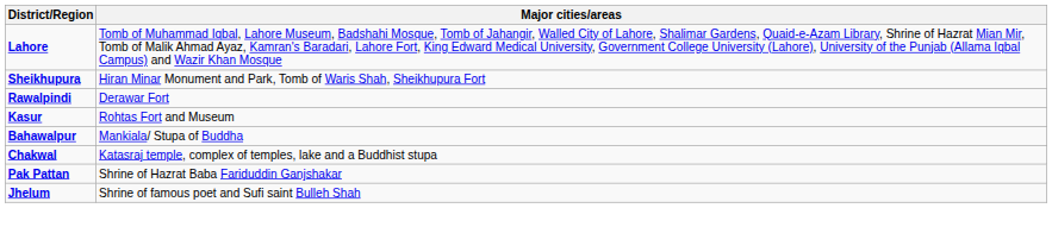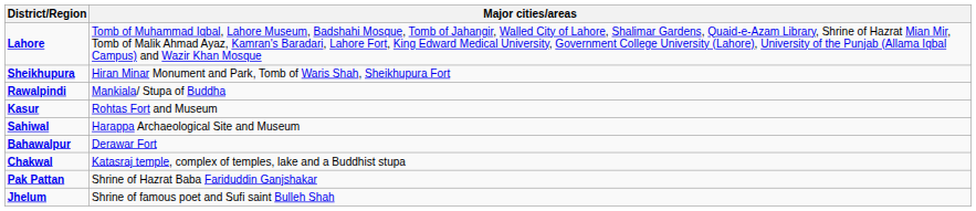 <table class="wikitable" style="font-size:90%">
 <tr>
 <th>District/Region</th>
 <th>Major cities/areas</th>
 </tr>
 <tr>
 <td><strong><a href='#'>Lahore</a></strong></td>
 <td><a href='#'>Tomb of Muhammad Iqbal</a>, <a href='#'>Lahore Museum</a>, <a href='#'>Badshahi Mosque</a>, <a href='#'>Tomb of Jahangir</a>, <a href='#'>Walled City of Lahore</a>, <a href='#'>Shalimar Gardens</a>, <a href='#'>Quaid-e-Azam Library</a>, Shrine of Hazrat <a href='#'>Mian Mir</a>, Tomb of Malik Ahmad Ayaz, <a href='#'>Kamran's Baradari</a>, <a href='#'>Lahore Fort</a>, <a href='#'>King Edward Medical University</a>, <a href='#'>Government College University (Lahore)</a>, <a href='#'>University of the Punjab (Allama Iqbal Campus)</a> and <a href='#'>Wazir Khan Mosque</a></td>
 </tr>
 <tr>
 <td><strong><a href='#'>Sheikhupura</a></strong></td>
 <td><a href='#'>Hiran Minar</a> Monument and Park, Tomb of <a href='#'>Waris Shah</a>, <a href='#'>Sheikhupura Fort</a></td>
 </tr>
 <tr>
 <td><strong><a href='#'>Rawalpindi</a></strong></td>
-<td><a href='#'>Derawar Fort</a></td>
+<td><a href='#'>Mankiala</a>/ Stupa of <a href='#'>Buddha</a></td>
 </tr>
 <tr>
 <td><strong><a href='#'>Kasur</a></strong></td>
 <td><a href='#'>Rohtas Fort</a> and Museum</td>
 </tr>
 <tr>
+<td><strong><a href='#'>Sahiwal</a></strong></td>
+<td><a href='#'>Harappa</a> Archaeological Site and Museum</td>
+</tr>
+<tr>
 <td><strong><a href='#'>Bahawalpur</a></strong></td>
-<td><a href='#'>Mankiala</a>/ Stupa of <a href='#'>Buddha</a></td>
+<td><a href='#'>Derawar Fort</a></td>
 </tr>
 <tr>
 <td><strong><a href='#'>Chakwal</a></strong></td>
 <td><a href='#'>Katasraj temple</a>, complex of temples, lake and a Buddhist stupa</td>
 </tr>
 <tr>
 <td><strong><a href='#'>Pak Pattan</a></strong></td>
 <td>Shrine of Hazrat Baba <a href='#'>Fariduddin Ganjshakar</a></td>
 </tr>
 <tr>
 <td><strong><a href='#'>Jhelum</a></strong></td>
 <td>Shrine of famous poet and Sufi saint <a href='#'>Bulleh Shah</a></td>
 </tr>
 </table>
